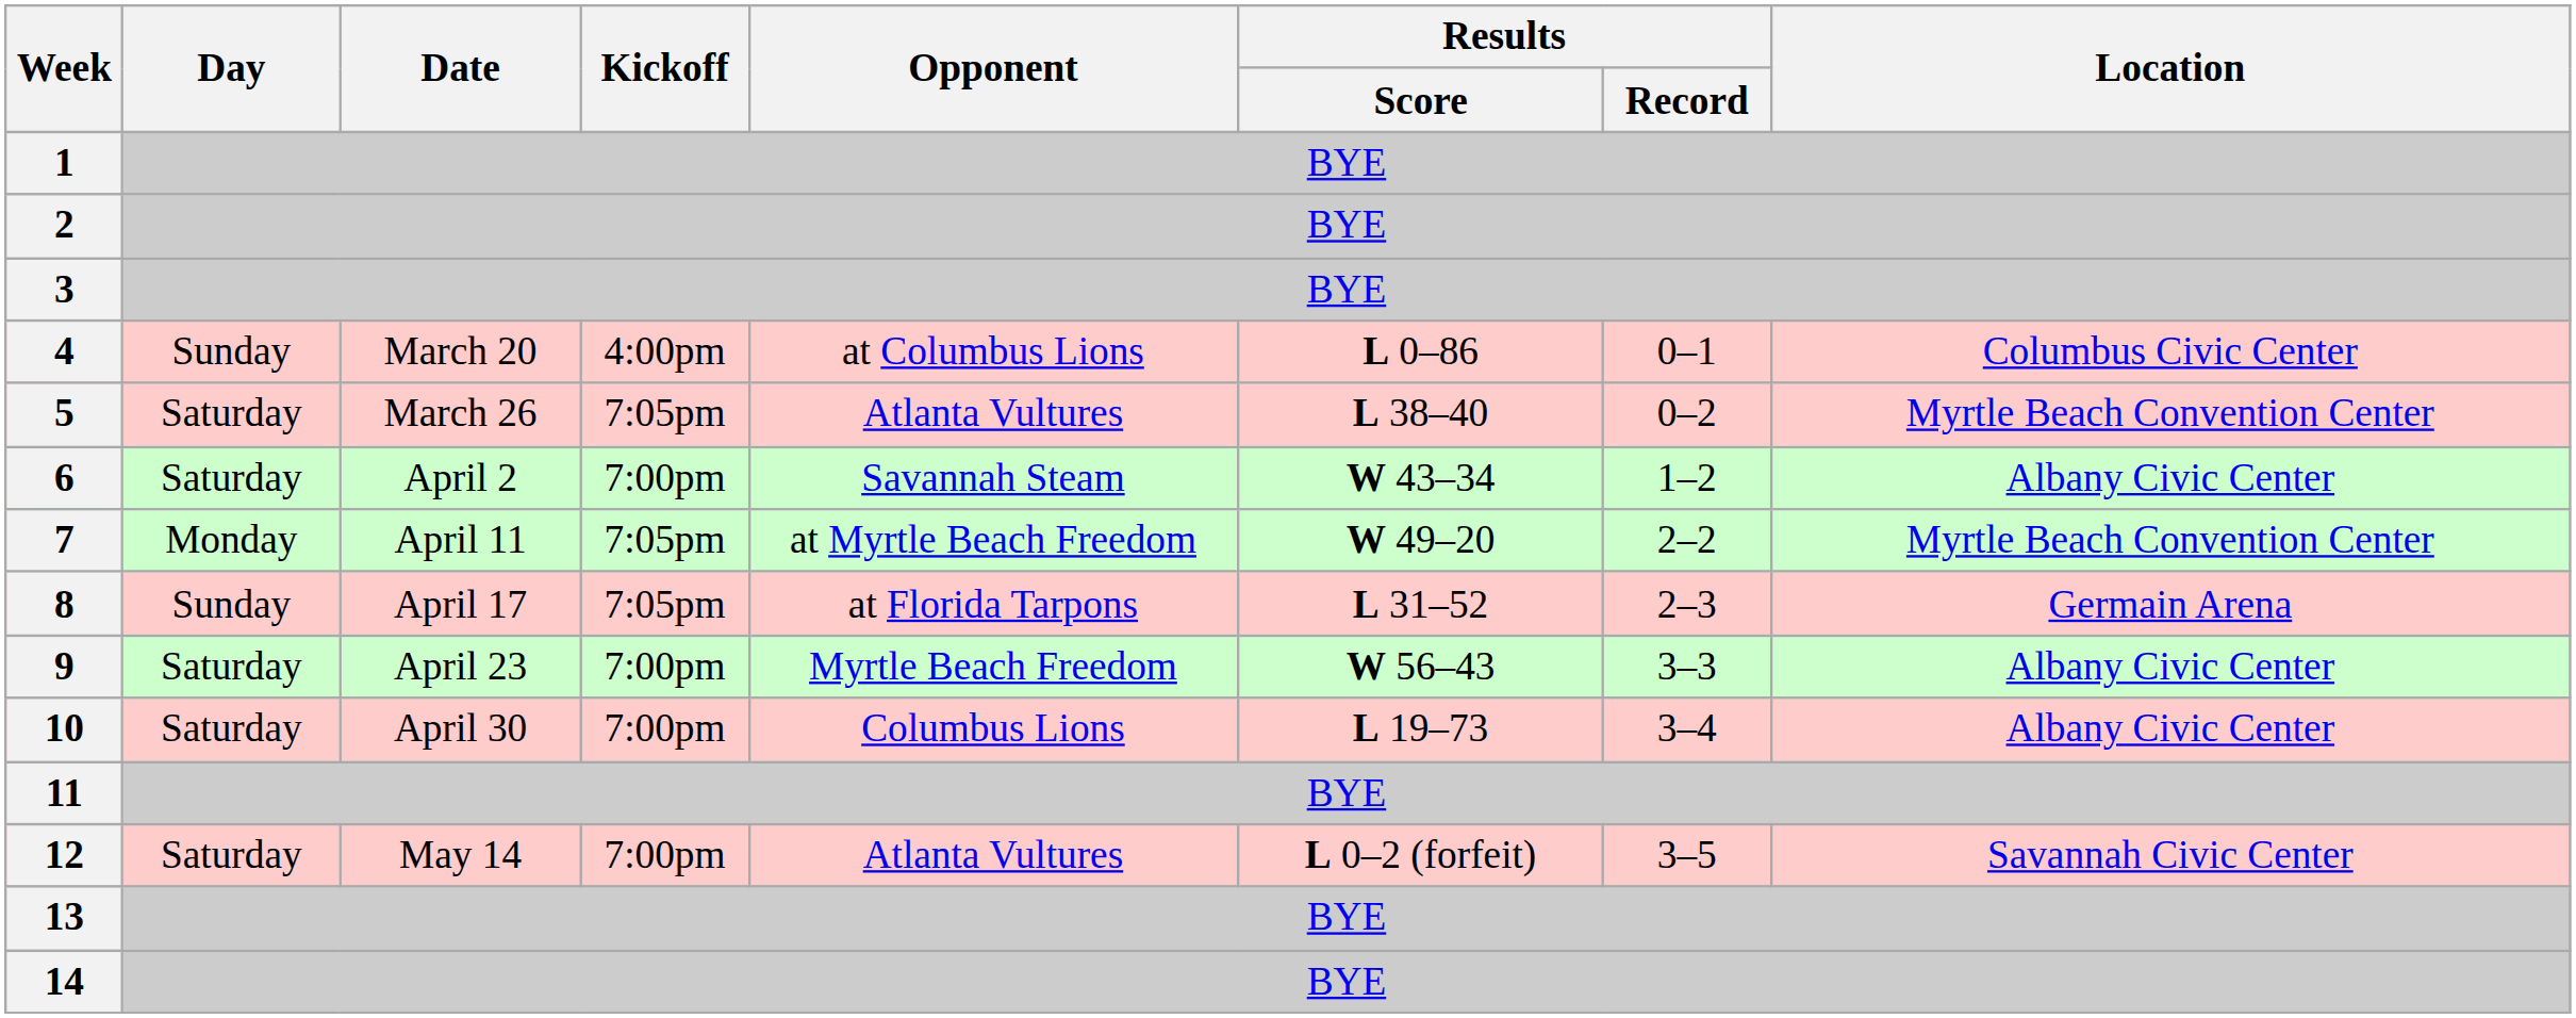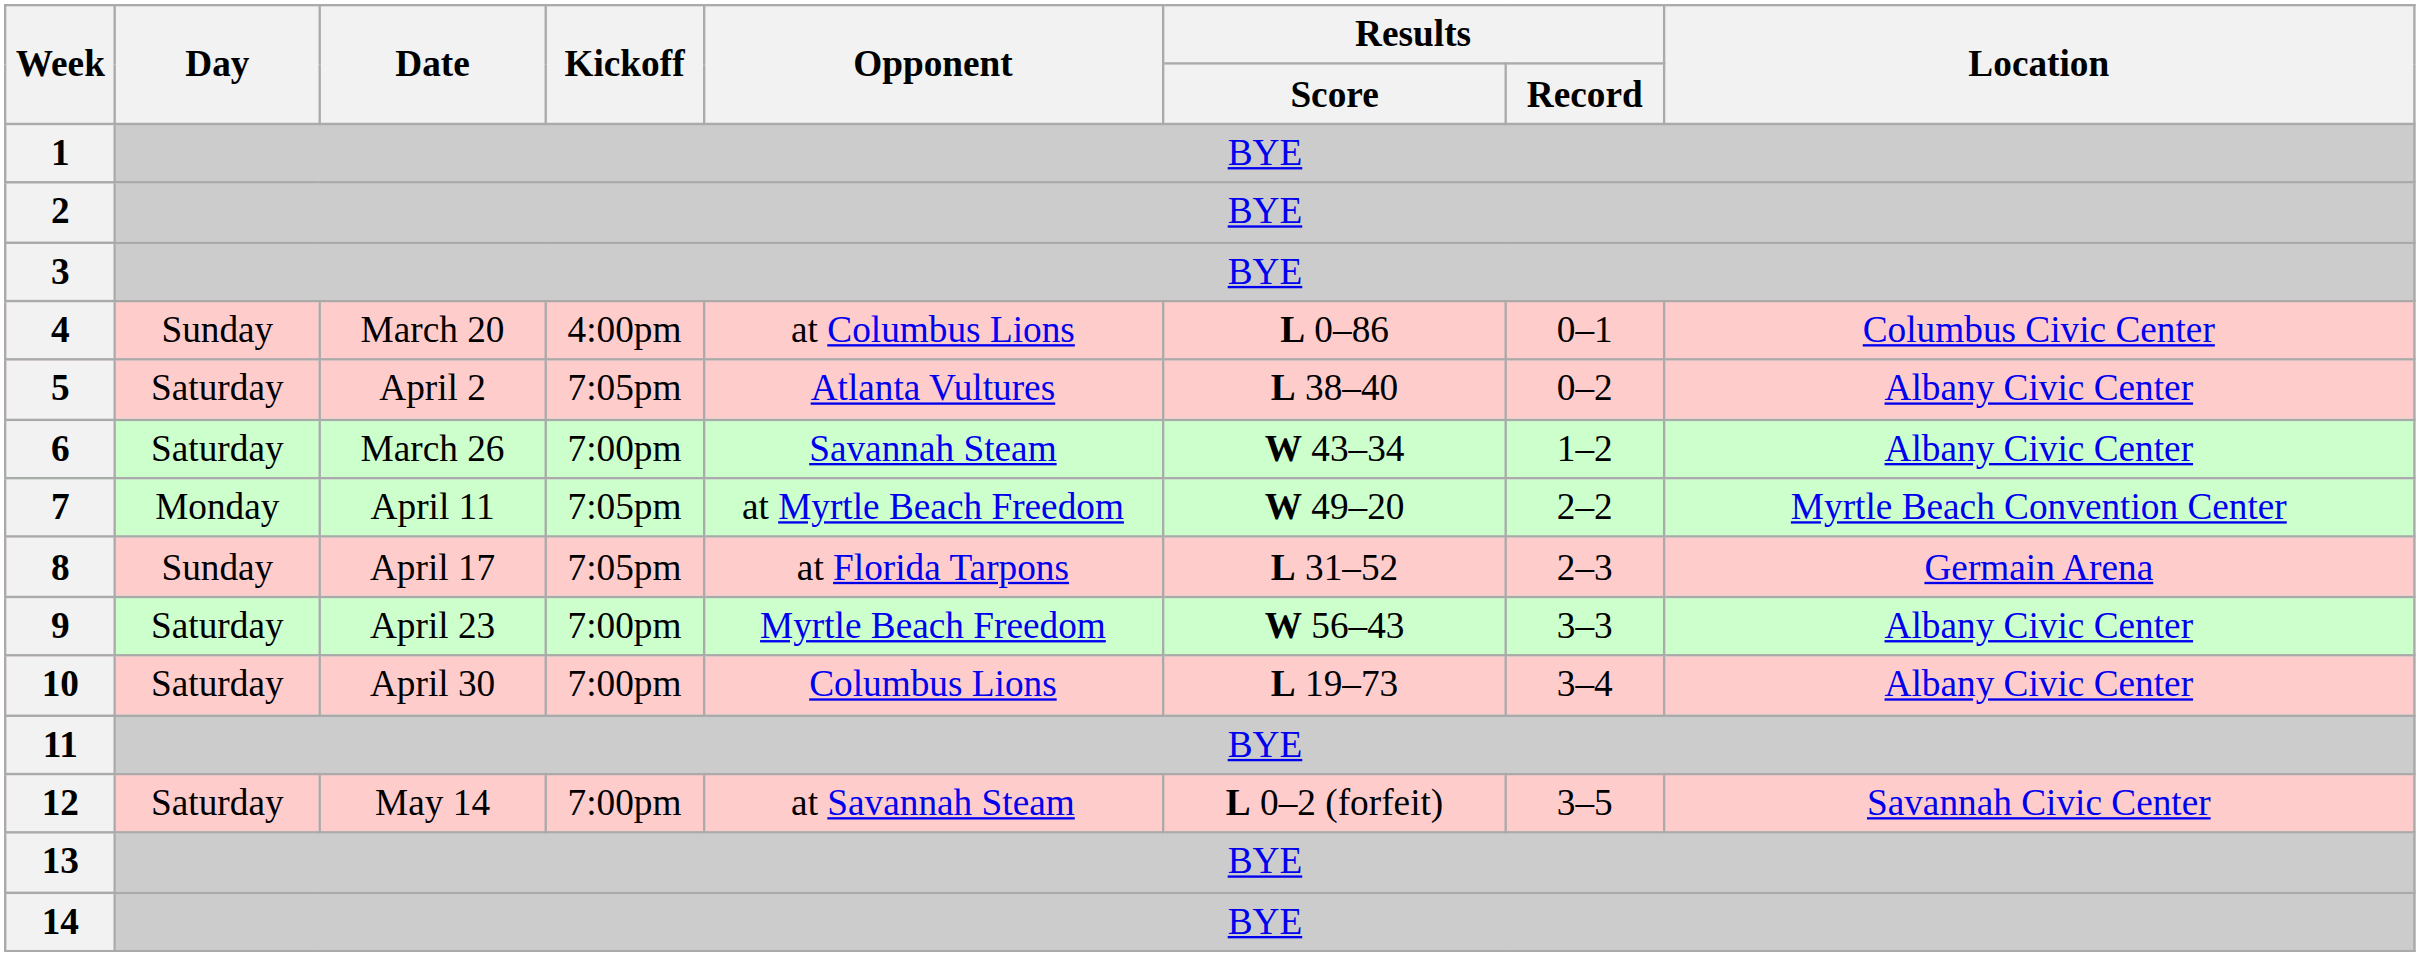 <table class="wikitable">
 <tr>
 <th rowspan="2" width="40">Week</th>
 <th rowspan="2" width="80">Day</th>
 <th rowspan="2" width="90">Date</th>
 <th rowspan="2" width="60">Kickoff</th>
 <th rowspan="2" width="190">Opponent</th>
 <th colspan="2" width="200">Results</th>
 <th rowspan="2" width="315">Location</th>
 </tr>
 <tr>
 <th width="140">Score</th>
 <th width="60">Record</th>
 </tr>
 <tr align="center" bgcolor="#CCCCCC">
 <th>1</th>
 <td colSpan=7><a href='#'>BYE</a></td>
 </tr>
 <tr align="center" bgcolor="#CCCCCC">
 <th>2</th>
 <td colSpan=7><a href='#'>BYE</a></td>
 </tr>
 <tr align="center" bgcolor="#CCCCCC">
 <th>3</th>
 <td colSpan=7><a href='#'>BYE</a></td>
 </tr>
 <tr align="center" bgcolor="#FFCCCC">
 <th>4</th>
 <td>Sunday</td>
 <td>March 20</td>
 <td>4:00pm</td>
 <td>at <a href='#'>Columbus Lions</a></td>
 <td><strong>L</strong> 0–86</td>
 <td>0–1</td>
 <td><a href='#'>Columbus Civic Center</a></td>
 </tr>
 <tr align="center" bgcolor="#FFCCCC">
 <th>5</th>
 <td>Saturday</td>
-<td>March 26</td>
+<td>April 2</td>
 <td>7:05pm</td>
 <td><a href='#'>Atlanta Vultures</a></td>
 <td><strong>L</strong> 38–40</td>
 <td>0–2</td>
-<td><a href='#'>Myrtle Beach Convention Center</a></td>
+<td><a href='#'>Albany Civic Center</a></td>
 </tr>
 <tr align="center" bgcolor="#CCFFCC">
 <th>6</th>
 <td>Saturday</td>
-<td>April 2</td>
+<td>March 26</td>
 <td>7:00pm</td>
 <td><a href='#'>Savannah Steam</a></td>
 <td><strong>W</strong> 43–34</td>
 <td>1–2</td>
 <td><a href='#'>Albany Civic Center</a></td>
 </tr>
 <tr align="center" bgcolor="#CCFFCC">
 <th>7</th>
 <td>Monday</td>
 <td>April 11</td>
 <td>7:05pm</td>
 <td>at <a href='#'>Myrtle Beach Freedom</a></td>
 <td><strong>W</strong> 49–20</td>
 <td>2–2</td>
 <td><a href='#'>Myrtle Beach Convention Center</a></td>
 </tr>
 <tr align="center" bgcolor="#FFCCCC">
 <th>8</th>
 <td>Sunday</td>
 <td>April 17</td>
 <td>7:05pm</td>
 <td>at <a href='#'>Florida Tarpons</a></td>
 <td><strong>L</strong> 31–52</td>
 <td>2–3</td>
 <td><a href='#'>Germain Arena</a></td>
 </tr>
 <tr align="center" bgcolor="#CCFFCC">
 <th>9</th>
 <td>Saturday</td>
 <td>April 23</td>
 <td>7:00pm</td>
 <td><a href='#'>Myrtle Beach Freedom</a></td>
 <td><strong>W</strong> 56–43</td>
 <td>3–3</td>
 <td><a href='#'>Albany Civic Center</a></td>
 </tr>
 <tr align="center" bgcolor="#FFCCCC">
 <th>10</th>
 <td>Saturday</td>
 <td>April 30</td>
 <td>7:00pm</td>
 <td><a href='#'>Columbus Lions</a></td>
 <td><strong>L</strong> 19–73</td>
 <td>3–4</td>
 <td><a href='#'>Albany Civic Center</a></td>
 </tr>
 <tr align="center" bgcolor="#CCCCCC">
 <th>11</th>
 <td colSpan=7><a href='#'>BYE</a></td>
 </tr>
 <tr align="center" bgcolor="#FFCCCC">
 <th>12</th>
 <td>Saturday</td>
 <td>May 14</td>
 <td>7:00pm</td>
-<td><a href='#'>Atlanta Vultures</a></td>
+<td>at <a href='#'>Savannah Steam</a></td>
 <td><strong>L</strong> 0–2 (forfeit)</td>
 <td>3–5</td>
 <td><a href='#'>Savannah Civic Center</a></td>
 </tr>
 <tr align="center" bgcolor="#CCCCCC">
 <th>13</th>
 <td colSpan=7><a href='#'>BYE</a></td>
 </tr>
 <tr align="center" bgcolor="#CCCCCC">
 <th>14</th>
 <td colSpan=7><a href='#'>BYE</a></td>
 </tr>
 </table>
